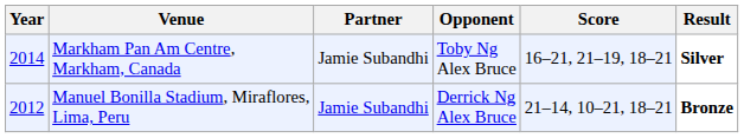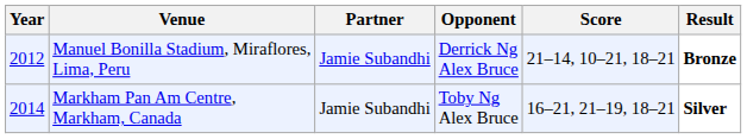 <table class="sortable wikitable" style="font-size: 90%;">
 <tr>
 <th>Year</th>
 <th>Venue</th>
 <th>Partner</th>
 <th>Opponent</th>
 <th>Score</th>
 <th>Result</th>
 </tr>
 <tr style="background:#ECF2FF">
+<td align="center"><a href='#'>2012</a></td>
+<td align="left"><a href='#'>Manuel Bonilla Stadium</a>, Miraflores,<br><a href='#'>Lima, Peru</a></td>
+<td align="left"> <a href='#'>Jamie Subandhi</a></td>
+<td align="left"> <a href='#'>Derrick Ng</a> <br>  <a href='#'>Alex Bruce</a></td>
+<td align="left">21–14, 10–21, 18–21</td>
+<td style="text-align:left; background:white"> <strong>Bronze</strong></td>
+</tr>
+<tr style="background:#ECF2FF">
 <td align="center"><a href='#'>2014</a></td>
 <td align="left"><a href='#'>Markham Pan Am Centre</a>,<br><a href='#'>Markham, Canada</a></td>
 <td align="left"> Jamie Subandhi</td>
 <td align="left"> <a href='#'>Toby Ng</a> <br>  Alex Bruce</td>
 <td align="left">16–21, 21–19, 18–21</td>
 <td style="text-align:left; background:white"> <strong>Silver</strong></td>
 </tr>
-<tr style="background:#ECF2FF">
-<td align="center"><a href='#'>2012</a></td>
-<td align="left"><a href='#'>Manuel Bonilla Stadium</a>, Miraflores,<br><a href='#'>Lima, Peru</a></td>
-<td align="left"> <a href='#'>Jamie Subandhi</a></td>
-<td align="left"> <a href='#'>Derrick Ng</a> <br>  <a href='#'>Alex Bruce</a></td>
-<td align="left">21–14, 10–21, 18–21</td>
-<td style="text-align:left; background:white"> <strong>Bronze</strong></td>
-</tr>
 </table>
